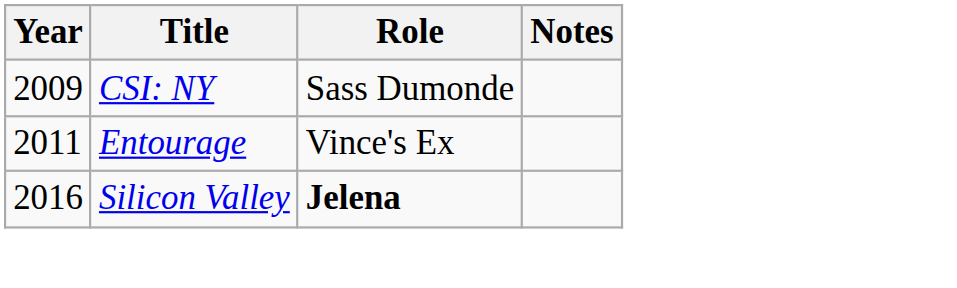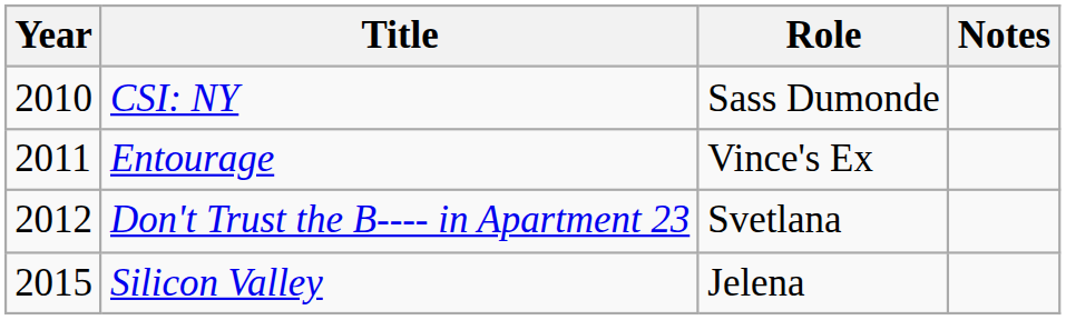 <table class="wikitable sortable">
 <tr>
 <th>Year</th>
 <th>Title</th>
 <th>Role</th>
 <th class="unsortable">Notes</th>
 </tr>
 <tr>
-<td>2009</td>
+<td>2010</td>
 <td><em><a href='#'>CSI: NY</a></em></td>
 <td>Sass Dumonde</td>
 <td></td>
 </tr>
 <tr>
 <td>2011</td>
 <td><em><a href='#'>Entourage</a></em></td>
 <td>Vince's Ex</td>
 <td></td>
 </tr>
 <tr>
-<td>2016</td>
+<td>2012</td>
+<td><em><a href='#'>Don't Trust the B---- in Apartment 23</a></em></td>
+<td>Svetlana</td>
+<td></td>
+</tr>
+<tr>
+<td>2015</td>
 <td><em><a href='#'>Silicon Valley</a></em></td>
-<td><strong>Jelena</strong></td>
+<td>Jelena</td>
 <td></td>
 </tr>
 </table>
